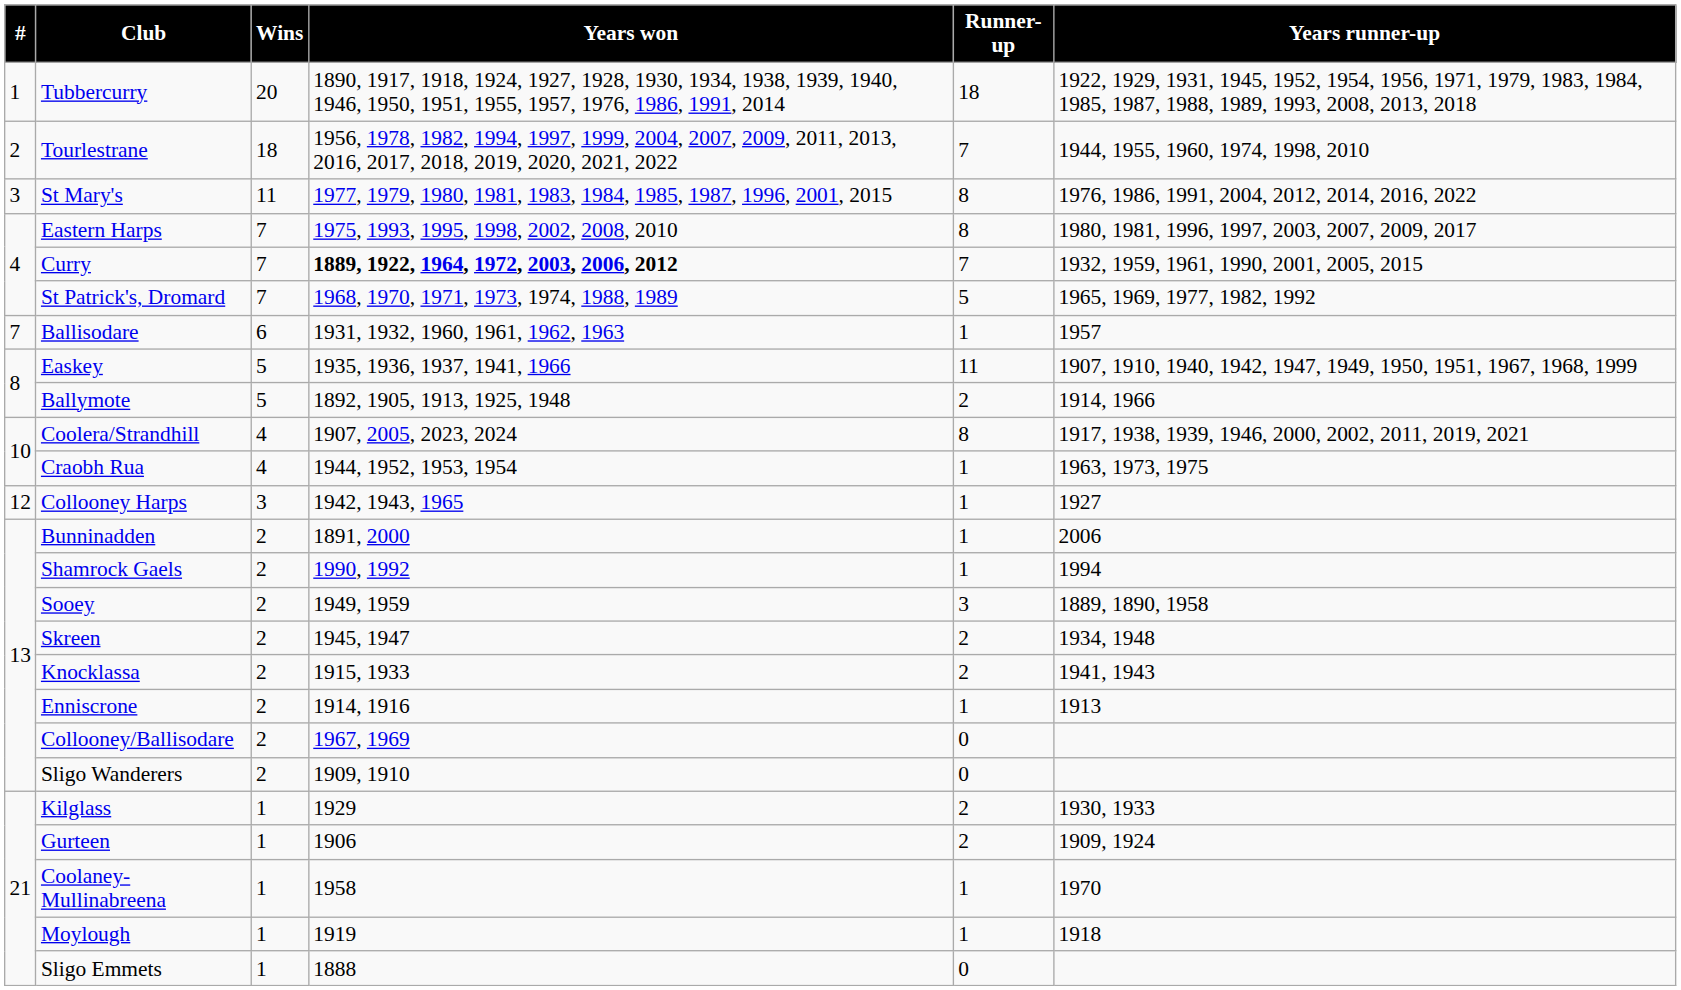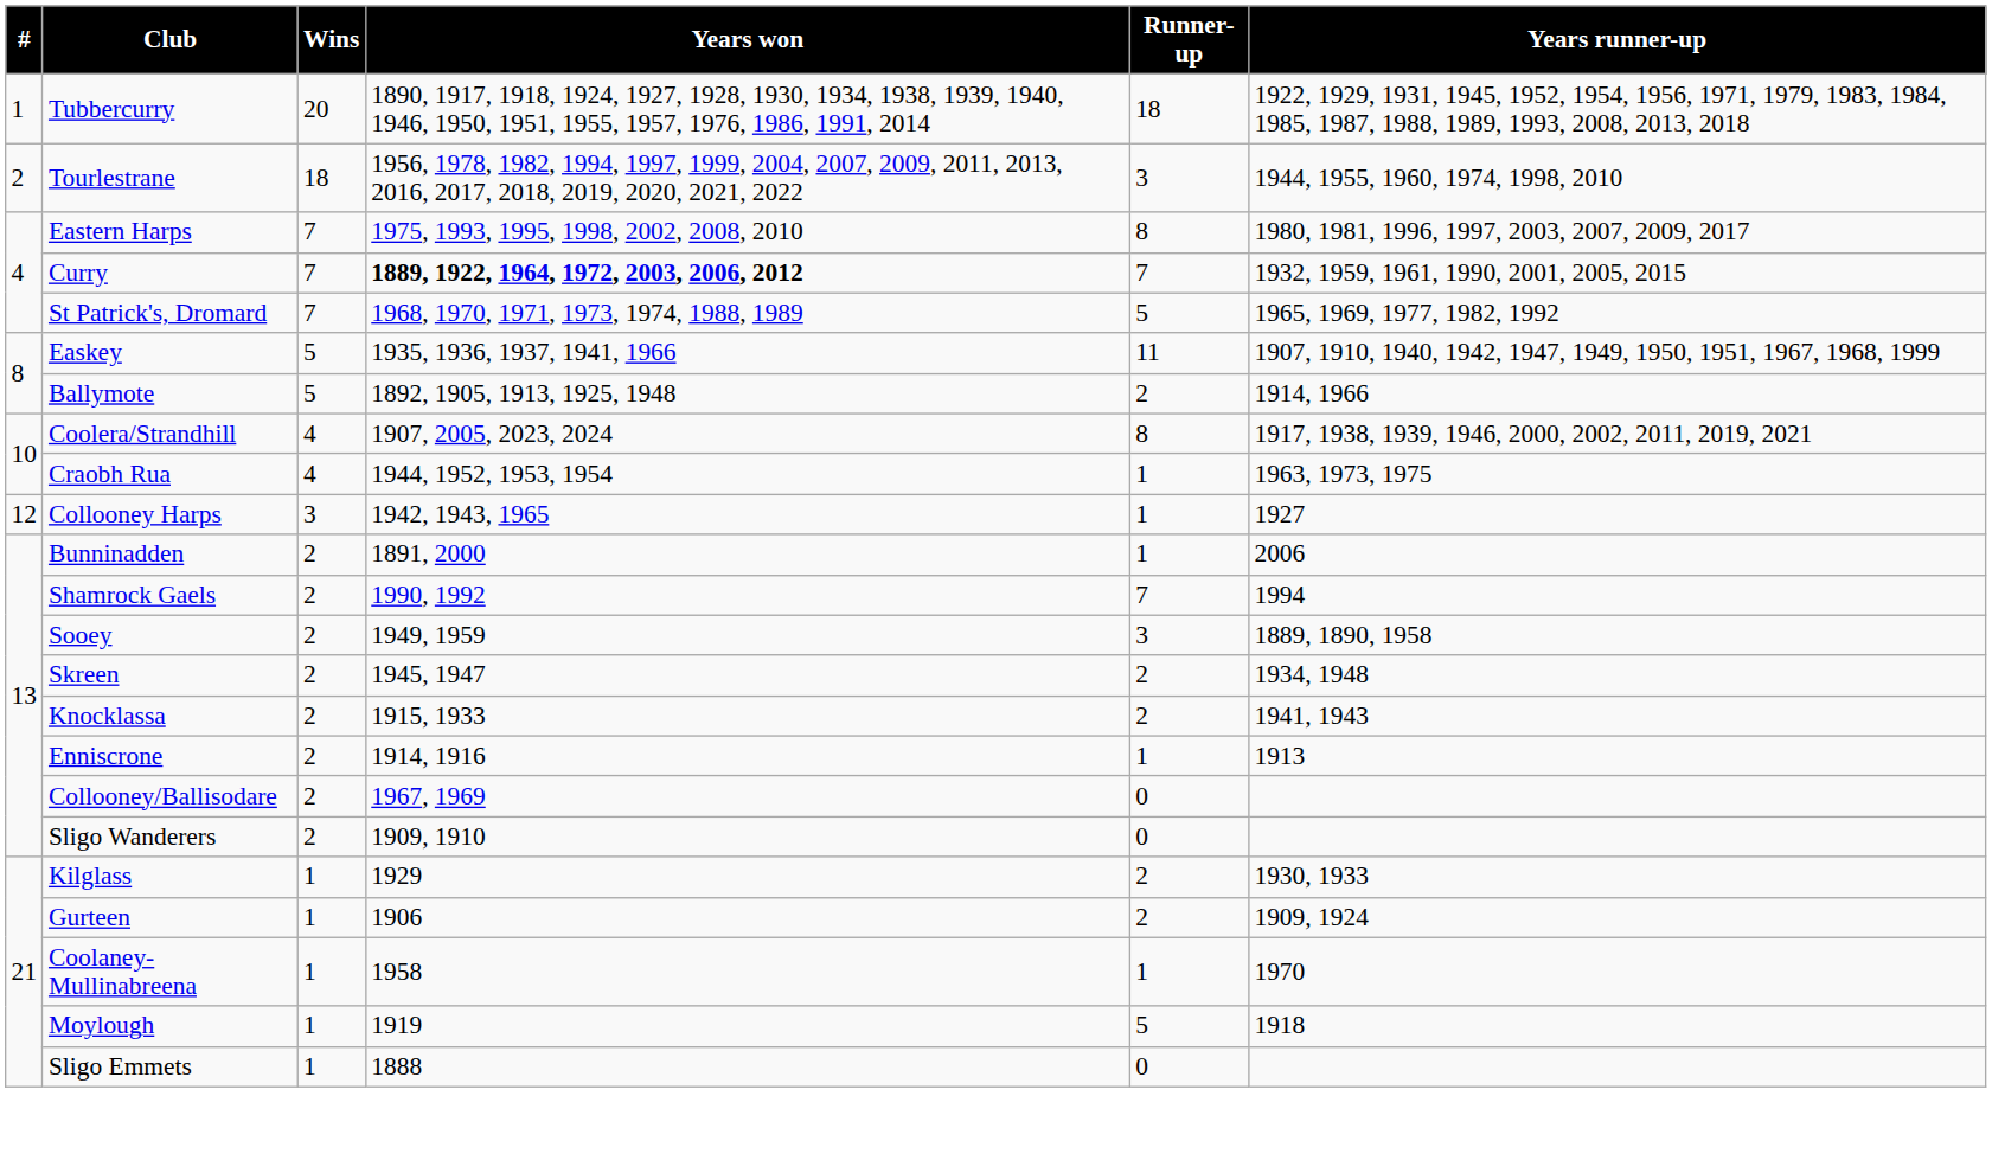 <table class="wikitable">
 <tr>
 <th style="background:black;color:white">#</th>
 <th style="background:black;color:white">Club</th>
 <th style="background:black;color:white">Wins</th>
 <th style="background:black;color:white">Years won</th>
 <th style="background:black;color:white">Runner-up</th>
 <th style="background:black;color:white">Years runner-up</th>
 </tr>
 <tr>
 <td>1</td>
 <td><a href='#'>Tubbercurry</a></td>
 <td>20</td>
 <td>1890, 1917, 1918, 1924, 1927, 1928, 1930, 1934, 1938, 1939, 1940, 1946, 1950, 1951, 1955, 1957, 1976, <a href='#'>1986</a>, <a href='#'>1991</a>, 2014</td>
 <td>18</td>
 <td>1922, 1929, 1931, 1945, 1952, 1954, 1956, 1971, 1979, 1983, 1984, 1985, 1987, 1988, 1989, 1993, 2008, 2013, 2018</td>
 </tr>
 <tr>
 <td>2</td>
 <td><a href='#'>Tourlestrane</a></td>
 <td>18</td>
 <td>1956, <a href='#'>1978</a>, <a href='#'>1982</a>, <a href='#'>1994</a>, <a href='#'>1997</a>, <a href='#'>1999</a>, <a href='#'>2004</a>, <a href='#'>2007</a>, <a href='#'>2009</a>, 2011, 2013, 2016, 2017, 2018, 2019, 2020, 2021, 2022</td>
-<td>7</td>
+<td>3</td>
 <td>1944, 1955, 1960, 1974, 1998, 2010</td>
-</tr>
-<tr>
-<td>3</td>
-<td><a href='#'>St Mary's</a></td>
-<td>11</td>
-<td><a href='#'>1977</a>, <a href='#'>1979</a>, <a href='#'>1980</a>, <a href='#'>1981</a>, <a href='#'>1983</a>, <a href='#'>1984</a>, <a href='#'>1985</a>, <a href='#'>1987</a>, <a href='#'>1996</a>, <a href='#'>2001</a>, 2015</td>
-<td>8</td>
-<td>1976, 1986, 1991, 2004, 2012, 2014, 2016, 2022</td>
 </tr>
 <tr>
 <td rowspan="3">4</td>
 <td><a href='#'>Eastern Harps</a></td>
 <td>7</td>
 <td><a href='#'>1975</a>, <a href='#'>1993</a>, <a href='#'>1995</a>, <a href='#'>1998</a>, <a href='#'>2002</a>, <a href='#'>2008</a>, 2010</td>
 <td>8</td>
 <td>1980, 1981, 1996, 1997, 2003, 2007, 2009, 2017</td>
 </tr>
 <tr>
 <td><a href='#'>Curry</a></td>
 <td>7</td>
 <td><strong>1889, 1922, <a href='#'>1964</a>, <a href='#'>1972</a>, <a href='#'>2003</a>, <a href='#'>2006</a>, 2012</strong></td>
 <td>7</td>
 <td>1932, 1959, 1961, 1990, 2001, 2005, 2015</td>
 </tr>
 <tr>
 <td><a href='#'>St Patrick's, Dromard</a></td>
 <td>7</td>
 <td><a href='#'>1968</a>, <a href='#'>1970</a>, <a href='#'>1971</a>, <a href='#'>1973</a>, 1974, <a href='#'>1988</a>, <a href='#'>1989</a></td>
 <td>5</td>
 <td>1965, 1969, 1977, 1982, 1992</td>
-</tr>
-<tr>
-<td>7</td>
-<td><a href='#'>Ballisodare</a></td>
-<td>6</td>
-<td>1931, 1932, 1960, 1961, <a href='#'>1962</a>, <a href='#'>1963</a></td>
-<td>1</td>
-<td>1957</td>
 </tr>
 <tr>
 <td rowspan=2>8</td>
 <td><a href='#'>Easkey</a></td>
 <td>5</td>
 <td>1935, 1936, 1937, 1941, <a href='#'>1966</a></td>
 <td>11</td>
 <td>1907, 1910, 1940, 1942, 1947, 1949, 1950, 1951, 1967, 1968, 1999</td>
 </tr>
 <tr>
 <td><a href='#'>Ballymote</a></td>
 <td>5</td>
 <td>1892, 1905, 1913, 1925, 1948</td>
 <td>2</td>
 <td>1914, 1966</td>
 </tr>
 <tr>
 <td rowspan=2>10</td>
 <td><a href='#'>Coolera/Strandhill</a></td>
 <td>4</td>
 <td>1907, <a href='#'>2005</a>, 2023, 2024</td>
 <td>8</td>
 <td>1917, 1938, 1939, 1946, 2000, 2002, 2011, 2019, 2021</td>
 </tr>
 <tr>
 <td><a href='#'>Craobh Rua</a></td>
 <td>4</td>
 <td>1944, 1952, 1953, 1954</td>
 <td>1</td>
 <td>1963, 1973, 1975</td>
 </tr>
 <tr>
 <td>12</td>
 <td><a href='#'>Collooney Harps</a></td>
 <td>3</td>
 <td>1942, 1943, <a href='#'>1965</a></td>
 <td>1</td>
 <td>1927</td>
 </tr>
 <tr>
 <td rowspan="8">13</td>
 <td><a href='#'>Bunninadden</a></td>
 <td>2</td>
 <td>1891, <a href='#'>2000</a></td>
 <td>1</td>
 <td>2006</td>
 </tr>
 <tr>
 <td><a href='#'>Shamrock Gaels</a></td>
 <td>2</td>
 <td><a href='#'>1990</a>, <a href='#'>1992</a></td>
-<td>1</td>
+<td>7</td>
 <td>1994</td>
 </tr>
 <tr>
 <td><a href='#'>Sooey</a></td>
 <td>2</td>
 <td>1949, 1959</td>
 <td>3</td>
 <td>1889, 1890, 1958</td>
 </tr>
 <tr>
 <td><a href='#'>Skreen</a></td>
 <td>2</td>
 <td>1945, 1947</td>
 <td>2</td>
 <td>1934, 1948</td>
 </tr>
 <tr>
 <td><a href='#'>Knocklassa</a></td>
 <td>2</td>
 <td>1915, 1933</td>
 <td>2</td>
 <td>1941, 1943</td>
 </tr>
 <tr>
 <td><a href='#'>Enniscrone</a></td>
 <td>2</td>
 <td>1914, 1916</td>
 <td>1</td>
 <td>1913</td>
 </tr>
 <tr>
 <td><a href='#'>Collooney/Ballisodare</a></td>
 <td>2</td>
 <td><a href='#'>1967</a>, <a href='#'>1969</a></td>
 <td>0</td>
 <td></td>
 </tr>
 <tr>
 <td>Sligo Wanderers</td>
 <td>2</td>
 <td>1909, 1910</td>
 <td>0</td>
 <td></td>
 </tr>
 <tr>
 <td rowspan="5">21</td>
 <td><a href='#'>Kilglass</a></td>
 <td>1</td>
 <td>1929</td>
 <td>2</td>
 <td>1930, 1933</td>
 </tr>
 <tr>
 <td><a href='#'>Gurteen</a></td>
 <td>1</td>
 <td>1906</td>
 <td>2</td>
 <td>1909, 1924</td>
 </tr>
 <tr>
 <td><a href='#'>Coolaney-Mullinabreena</a></td>
 <td>1</td>
 <td>1958</td>
 <td>1</td>
 <td>1970</td>
 </tr>
 <tr>
 <td><a href='#'>Moylough</a></td>
 <td>1</td>
 <td>1919</td>
-<td>1</td>
+<td>5</td>
 <td>1918</td>
 </tr>
 <tr>
 <td>Sligo Emmets</td>
 <td>1</td>
 <td>1888</td>
 <td>0</td>
 <td></td>
 </tr>
 </table>
